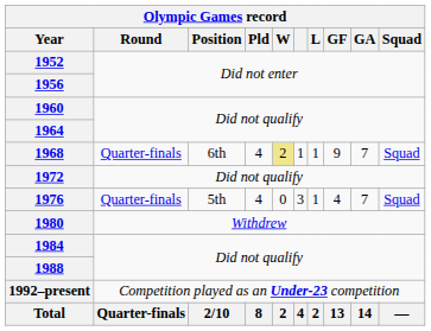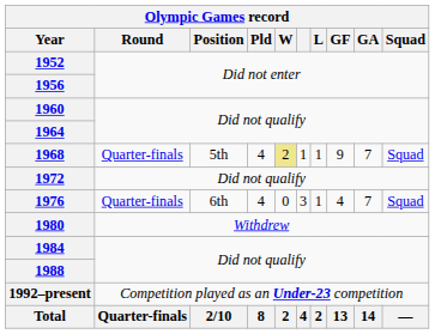 <table class="wikitable" style="text-align:center">
 <tr>
 <th colspan=10><a href='#'>Olympic Games</a> record</th>
 </tr>
 <tr>
 <th>Year</th>
 <th>Round</th>
 <th>Position</th>
 <th>Pld</th>
 <th>W</th>
 <th></th>
 <th>L</th>
 <th>GF</th>
 <th>GA</th>
 <th>Squad</th>
 </tr>
 <tr>
 <th> <a href='#'>1952</a></th>
 <td rowspan=2 colspan=9><em>Did not enter</em></td>
 </tr>
 <tr>
 <th> <a href='#'>1956</a></th>
 </tr>
 <tr>
 <th> <a href='#'>1960</a></th>
 <td rowspan=2 colspan=9><em>Did not qualify</em></td>
 </tr>
 <tr>
 <th> <a href='#'>1964</a></th>
 </tr>
 <tr>
 <th> <a href='#'>1968</a></th>
 <td><a href='#'>Quarter-finals</a></td>
-<td>6th</td>
+<td>5th</td>
 <td>4</td>
 <td style="background: khaki;">2</td>
 <td>1</td>
 <td>1</td>
 <td>9</td>
 <td>7</td>
 <td><a href='#'>Squad</a></td>
 </tr>
 <tr>
 <th> <a href='#'>1972</a></th>
 <td colspan=9><em>Did not qualify</em></td>
 </tr>
 <tr>
 <th> <a href='#'>1976</a></th>
 <td><a href='#'>Quarter-finals</a></td>
-<td>5th</td>
+<td>6th</td>
 <td>4</td>
 <td>0</td>
 <td>3</td>
 <td>1</td>
 <td>4</td>
 <td>7</td>
 <td><a href='#'>Squad</a></td>
 </tr>
 <tr>
 <th> <a href='#'>1980</a></th>
 <td colspan=9><em><a href='#'>Withdrew</a></em></td>
 </tr>
 <tr>
 <th> <a href='#'>1984</a></th>
 <td rowspan=2 colspan=9><em>Did not qualify</em></td>
 </tr>
 <tr>
 <th> <a href='#'>1988</a></th>
 </tr>
 <tr>
 <th>1992–present</th>
 <td colspan=9><em>Competition played as an <strong><a href='#'>Under-23</a></strong> competition</em></td>
 </tr>
 <tr>
 <th>Total</th>
 <th>Quarter-finals</th>
 <th>2/10</th>
 <th>8</th>
 <th>2</th>
 <th>4</th>
 <th>2</th>
 <th>13</th>
 <th>14</th>
 <th>—</th>
 </tr>
 </table>
